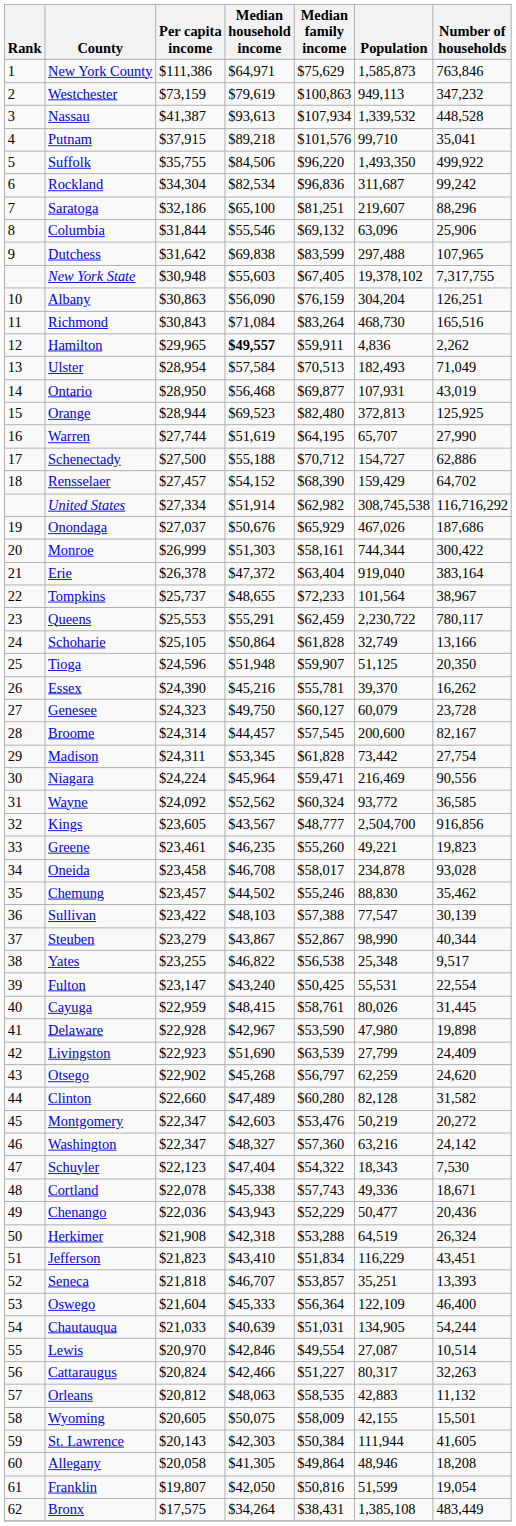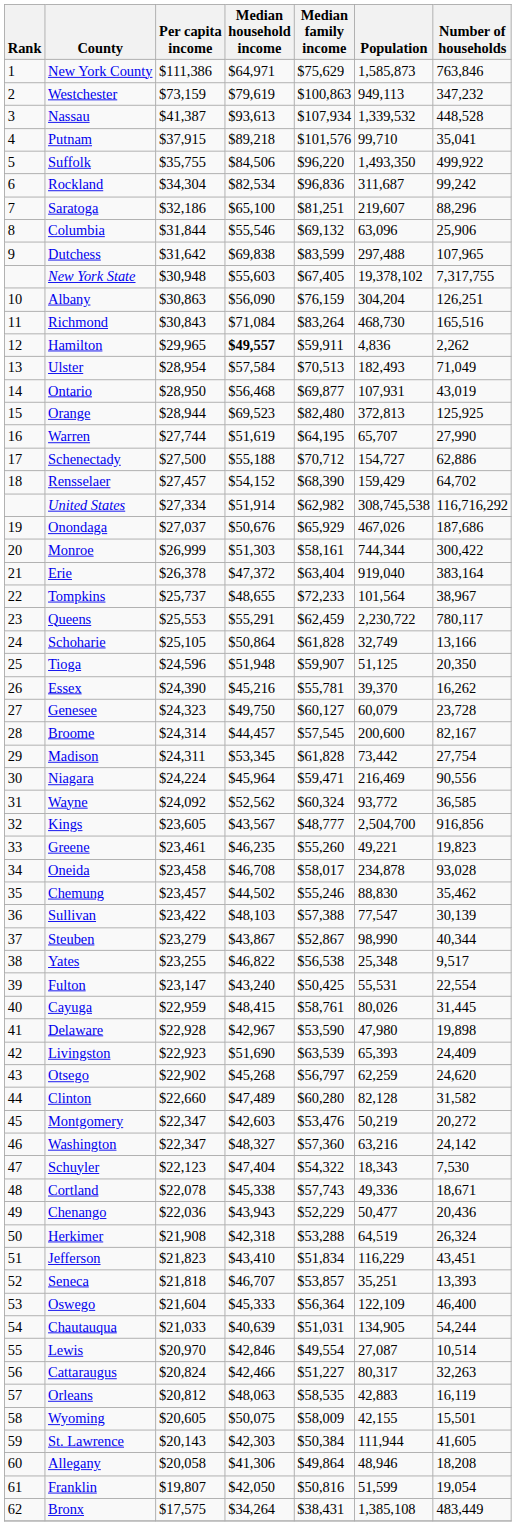 <table class="wikitable sortable">
 <tr valign=bottom>
 <th>Rank</th>
 <th>County</th>
 <th>Per capita<br>income</th>
 <th>Median<br>household<br>income</th>
 <th>Median<br>family<br>income</th>
 <th>Population</th>
 <th>Number of<br>households</th>
 </tr>
 <tr>
 <td>1</td>
 <td><a href='#'>New York County</a></td>
 <td>$111,386</td>
 <td>$64,971</td>
 <td>$75,629</td>
 <td>1,585,873</td>
 <td>763,846</td>
 </tr>
 <tr>
 <td>2</td>
 <td><a href='#'>Westchester</a></td>
 <td>$73,159</td>
 <td>$79,619</td>
 <td>$100,863</td>
 <td>949,113</td>
 <td>347,232</td>
 </tr>
 <tr>
 <td>3</td>
 <td><a href='#'>Nassau</a></td>
 <td>$41,387</td>
 <td>$93,613</td>
 <td>$107,934</td>
 <td>1,339,532</td>
 <td>448,528</td>
 </tr>
 <tr>
 <td>4</td>
 <td><a href='#'>Putnam</a></td>
 <td>$37,915</td>
 <td>$89,218</td>
 <td>$101,576</td>
 <td>99,710</td>
 <td>35,041</td>
 </tr>
 <tr>
 <td>5</td>
 <td><a href='#'>Suffolk</a></td>
 <td>$35,755</td>
 <td>$84,506</td>
 <td>$96,220</td>
 <td>1,493,350</td>
 <td>499,922</td>
 </tr>
 <tr>
 <td>6</td>
 <td><a href='#'>Rockland</a></td>
 <td>$34,304</td>
 <td>$82,534</td>
 <td>$96,836</td>
 <td>311,687</td>
 <td>99,242</td>
 </tr>
 <tr>
 <td>7</td>
 <td><a href='#'>Saratoga</a></td>
 <td>$32,186</td>
 <td>$65,100</td>
 <td>$81,251</td>
 <td>219,607</td>
 <td>88,296</td>
 </tr>
 <tr>
 <td>8</td>
 <td><a href='#'>Columbia</a></td>
 <td>$31,844</td>
 <td>$55,546</td>
 <td>$69,132</td>
 <td>63,096</td>
 <td>25,906</td>
 </tr>
 <tr>
 <td>9</td>
 <td><a href='#'>Dutchess</a></td>
 <td>$31,642</td>
 <td>$69,838</td>
 <td>$83,599</td>
 <td>297,488</td>
 <td>107,965</td>
 </tr>
 <tr>
 <td></td>
 <td><em><a href='#'>New York State</a></em></td>
 <td>$30,948</td>
 <td>$55,603</td>
 <td>$67,405</td>
 <td>19,378,102</td>
 <td>7,317,755</td>
 </tr>
 <tr>
 <td>10</td>
 <td><a href='#'>Albany</a></td>
 <td>$30,863</td>
 <td>$56,090</td>
 <td>$76,159</td>
 <td>304,204</td>
 <td>126,251</td>
 </tr>
 <tr>
 <td>11</td>
 <td><a href='#'>Richmond</a></td>
 <td>$30,843</td>
 <td>$71,084</td>
 <td>$83,264</td>
 <td>468,730</td>
 <td>165,516</td>
 </tr>
 <tr>
 <td>12</td>
 <td><a href='#'>Hamilton</a></td>
 <td>$29,965</td>
 <td><strong>$49,557</strong></td>
 <td>$59,911</td>
 <td>4,836</td>
 <td>2,262</td>
 </tr>
 <tr>
 <td>13</td>
 <td><a href='#'>Ulster</a></td>
 <td>$28,954</td>
 <td>$57,584</td>
 <td>$70,513</td>
 <td>182,493</td>
 <td>71,049</td>
 </tr>
 <tr>
 <td>14</td>
 <td><a href='#'>Ontario</a></td>
 <td>$28,950</td>
 <td>$56,468</td>
 <td>$69,877</td>
 <td>107,931</td>
 <td>43,019</td>
 </tr>
 <tr>
 <td>15</td>
 <td><a href='#'>Orange</a></td>
 <td>$28,944</td>
 <td>$69,523</td>
 <td>$82,480</td>
 <td>372,813</td>
 <td>125,925</td>
 </tr>
 <tr>
 <td>16</td>
 <td><a href='#'>Warren</a></td>
 <td>$27,744</td>
 <td>$51,619</td>
 <td>$64,195</td>
 <td>65,707</td>
 <td>27,990</td>
 </tr>
 <tr>
 <td>17</td>
 <td><a href='#'>Schenectady</a></td>
 <td>$27,500</td>
 <td>$55,188</td>
 <td>$70,712</td>
 <td>154,727</td>
 <td>62,886</td>
 </tr>
 <tr>
 <td>18</td>
 <td><a href='#'>Rensselaer</a></td>
 <td>$27,457</td>
 <td>$54,152</td>
 <td>$68,390</td>
 <td>159,429</td>
 <td>64,702</td>
 </tr>
 <tr>
 <td></td>
 <td><em><a href='#'>United States</a></em></td>
 <td>$27,334</td>
 <td>$51,914</td>
 <td>$62,982</td>
 <td>308,745,538</td>
 <td>116,716,292</td>
 </tr>
 <tr>
 <td>19</td>
 <td><a href='#'>Onondaga</a></td>
 <td>$27,037</td>
 <td>$50,676</td>
 <td>$65,929</td>
 <td>467,026</td>
 <td>187,686</td>
 </tr>
 <tr>
 <td>20</td>
 <td><a href='#'>Monroe</a></td>
 <td>$26,999</td>
 <td>$51,303</td>
 <td>$58,161</td>
 <td>744,344</td>
 <td>300,422</td>
 </tr>
 <tr>
 <td>21</td>
 <td><a href='#'>Erie</a></td>
 <td>$26,378</td>
 <td>$47,372</td>
 <td>$63,404</td>
 <td>919,040</td>
 <td>383,164</td>
 </tr>
 <tr>
 <td>22</td>
 <td><a href='#'>Tompkins</a></td>
 <td>$25,737</td>
 <td>$48,655</td>
 <td>$72,233</td>
 <td>101,564</td>
 <td>38,967</td>
 </tr>
 <tr>
 <td>23</td>
 <td><a href='#'>Queens</a></td>
 <td>$25,553</td>
 <td>$55,291</td>
 <td>$62,459</td>
 <td>2,230,722</td>
 <td>780,117</td>
 </tr>
 <tr>
 <td>24</td>
 <td><a href='#'>Schoharie</a></td>
 <td>$25,105</td>
 <td>$50,864</td>
 <td>$61,828</td>
 <td>32,749</td>
 <td>13,166</td>
 </tr>
 <tr>
 <td>25</td>
 <td><a href='#'>Tioga</a></td>
 <td>$24,596</td>
 <td>$51,948</td>
 <td>$59,907</td>
 <td>51,125</td>
 <td>20,350</td>
 </tr>
 <tr>
 <td>26</td>
 <td><a href='#'>Essex</a></td>
 <td>$24,390</td>
 <td>$45,216</td>
 <td>$55,781</td>
 <td>39,370</td>
 <td>16,262</td>
 </tr>
 <tr>
 <td>27</td>
 <td><a href='#'>Genesee</a></td>
 <td>$24,323</td>
 <td>$49,750</td>
 <td>$60,127</td>
 <td>60,079</td>
 <td>23,728</td>
 </tr>
 <tr>
 <td>28</td>
 <td><a href='#'>Broome</a></td>
 <td>$24,314</td>
 <td>$44,457</td>
 <td>$57,545</td>
 <td>200,600</td>
 <td>82,167</td>
 </tr>
 <tr>
 <td>29</td>
 <td><a href='#'>Madison</a></td>
 <td>$24,311</td>
 <td>$53,345</td>
 <td>$61,828</td>
 <td>73,442</td>
 <td>27,754</td>
 </tr>
 <tr>
 <td>30</td>
 <td><a href='#'>Niagara</a></td>
 <td>$24,224</td>
 <td>$45,964</td>
 <td>$59,471</td>
 <td>216,469</td>
 <td>90,556</td>
 </tr>
 <tr>
 <td>31</td>
 <td><a href='#'>Wayne</a></td>
 <td>$24,092</td>
 <td>$52,562</td>
 <td>$60,324</td>
 <td>93,772</td>
 <td>36,585</td>
 </tr>
 <tr>
 <td>32</td>
 <td><a href='#'>Kings</a></td>
 <td>$23,605</td>
 <td>$43,567</td>
 <td>$48,777</td>
 <td>2,504,700</td>
 <td>916,856</td>
 </tr>
 <tr>
 <td>33</td>
 <td><a href='#'>Greene</a></td>
 <td>$23,461</td>
 <td>$46,235</td>
 <td>$55,260</td>
 <td>49,221</td>
 <td>19,823</td>
 </tr>
 <tr>
 <td>34</td>
 <td><a href='#'>Oneida</a></td>
 <td>$23,458</td>
 <td>$46,708</td>
 <td>$58,017</td>
 <td>234,878</td>
 <td>93,028</td>
 </tr>
 <tr>
 <td>35</td>
 <td><a href='#'>Chemung</a></td>
 <td>$23,457</td>
 <td>$44,502</td>
 <td>$55,246</td>
 <td>88,830</td>
 <td>35,462</td>
 </tr>
 <tr>
 <td>36</td>
 <td><a href='#'>Sullivan</a></td>
 <td>$23,422</td>
 <td>$48,103</td>
 <td>$57,388</td>
 <td>77,547</td>
 <td>30,139</td>
 </tr>
 <tr>
 <td>37</td>
 <td><a href='#'>Steuben</a></td>
 <td>$23,279</td>
 <td>$43,867</td>
 <td>$52,867</td>
 <td>98,990</td>
 <td>40,344</td>
 </tr>
 <tr>
 <td>38</td>
 <td><a href='#'>Yates</a></td>
 <td>$23,255</td>
 <td>$46,822</td>
 <td>$56,538</td>
 <td>25,348</td>
 <td>9,517</td>
 </tr>
 <tr>
 <td>39</td>
 <td><a href='#'>Fulton</a></td>
 <td>$23,147</td>
 <td>$43,240</td>
 <td>$50,425</td>
 <td>55,531</td>
 <td>22,554</td>
 </tr>
 <tr>
 <td>40</td>
 <td><a href='#'>Cayuga</a></td>
 <td>$22,959</td>
 <td>$48,415</td>
 <td>$58,761</td>
 <td>80,026</td>
 <td>31,445</td>
 </tr>
 <tr>
 <td>41</td>
 <td><a href='#'>Delaware</a></td>
 <td>$22,928</td>
 <td>$42,967</td>
 <td>$53,590</td>
 <td>47,980</td>
 <td>19,898</td>
 </tr>
 <tr>
 <td>42</td>
 <td><a href='#'>Livingston</a></td>
 <td>$22,923</td>
 <td>$51,690</td>
 <td>$63,539</td>
-<td>27,799</td>
+<td>65,393</td>
 <td>24,409</td>
 </tr>
 <tr>
 <td>43</td>
 <td><a href='#'>Otsego</a></td>
 <td>$22,902</td>
 <td>$45,268</td>
 <td>$56,797</td>
 <td>62,259</td>
 <td>24,620</td>
 </tr>
 <tr>
 <td>44</td>
 <td><a href='#'>Clinton</a></td>
 <td>$22,660</td>
 <td>$47,489</td>
 <td>$60,280</td>
 <td>82,128</td>
 <td>31,582</td>
 </tr>
 <tr>
 <td>45</td>
 <td><a href='#'>Montgomery</a></td>
 <td>$22,347</td>
 <td>$42,603</td>
 <td>$53,476</td>
 <td>50,219</td>
 <td>20,272</td>
 </tr>
 <tr>
 <td>46</td>
 <td><a href='#'>Washington</a></td>
 <td>$22,347</td>
 <td>$48,327</td>
 <td>$57,360</td>
 <td>63,216</td>
 <td>24,142</td>
 </tr>
 <tr>
 <td>47</td>
 <td><a href='#'>Schuyler</a></td>
 <td>$22,123</td>
 <td>$47,404</td>
 <td>$54,322</td>
 <td>18,343</td>
 <td>7,530</td>
 </tr>
 <tr>
 <td>48</td>
 <td><a href='#'>Cortland</a></td>
 <td>$22,078</td>
 <td>$45,338</td>
 <td>$57,743</td>
 <td>49,336</td>
 <td>18,671</td>
 </tr>
 <tr>
 <td>49</td>
 <td><a href='#'>Chenango</a></td>
 <td>$22,036</td>
 <td>$43,943</td>
 <td>$52,229</td>
 <td>50,477</td>
 <td>20,436</td>
 </tr>
 <tr>
 <td>50</td>
 <td><a href='#'>Herkimer</a></td>
 <td>$21,908</td>
 <td>$42,318</td>
 <td>$53,288</td>
 <td>64,519</td>
 <td>26,324</td>
 </tr>
 <tr>
 <td>51</td>
 <td><a href='#'>Jefferson</a></td>
 <td>$21,823</td>
 <td>$43,410</td>
 <td>$51,834</td>
 <td>116,229</td>
 <td>43,451</td>
 </tr>
 <tr>
 <td>52</td>
 <td><a href='#'>Seneca</a></td>
 <td>$21,818</td>
 <td>$46,707</td>
 <td>$53,857</td>
 <td>35,251</td>
 <td>13,393</td>
 </tr>
 <tr>
 <td>53</td>
 <td><a href='#'>Oswego</a></td>
 <td>$21,604</td>
 <td>$45,333</td>
 <td>$56,364</td>
 <td>122,109</td>
 <td>46,400</td>
 </tr>
 <tr>
 <td>54</td>
 <td><a href='#'>Chautauqua</a></td>
 <td>$21,033</td>
 <td>$40,639</td>
 <td>$51,031</td>
 <td>134,905</td>
 <td>54,244</td>
 </tr>
 <tr>
 <td>55</td>
 <td><a href='#'>Lewis</a></td>
 <td>$20,970</td>
 <td>$42,846</td>
 <td>$49,554</td>
 <td>27,087</td>
 <td>10,514</td>
 </tr>
 <tr>
 <td>56</td>
 <td><a href='#'>Cattaraugus</a></td>
 <td>$20,824</td>
 <td>$42,466</td>
 <td>$51,227</td>
 <td>80,317</td>
 <td>32,263</td>
 </tr>
 <tr>
 <td>57</td>
 <td><a href='#'>Orleans</a></td>
 <td>$20,812</td>
 <td>$48,063</td>
 <td>$58,535</td>
 <td>42,883</td>
-<td>11,132</td>
+<td>16,119</td>
 </tr>
 <tr>
 <td>58</td>
 <td><a href='#'>Wyoming</a></td>
 <td>$20,605</td>
 <td>$50,075</td>
 <td>$58,009</td>
 <td>42,155</td>
 <td>15,501</td>
 </tr>
 <tr>
 <td>59</td>
 <td><a href='#'>St. Lawrence</a></td>
 <td>$20,143</td>
 <td>$42,303</td>
 <td>$50,384</td>
 <td>111,944</td>
 <td>41,605</td>
 </tr>
 <tr>
 <td>60</td>
 <td><a href='#'>Allegany</a></td>
 <td>$20,058</td>
-<td>$41,305</td>
+<td>$41,306</td>
 <td>$49,864</td>
 <td>48,946</td>
 <td>18,208</td>
 </tr>
 <tr>
 <td>61</td>
 <td><a href='#'>Franklin</a></td>
 <td>$19,807</td>
 <td>$42,050</td>
 <td>$50,816</td>
 <td>51,599</td>
 <td>19,054</td>
 </tr>
 <tr>
 <td>62</td>
 <td><a href='#'>Bronx</a></td>
 <td>$17,575</td>
 <td>$34,264</td>
 <td>$38,431</td>
 <td>1,385,108</td>
 <td>483,449</td>
 </tr>
 <tr>
 </tr>
 </table>
